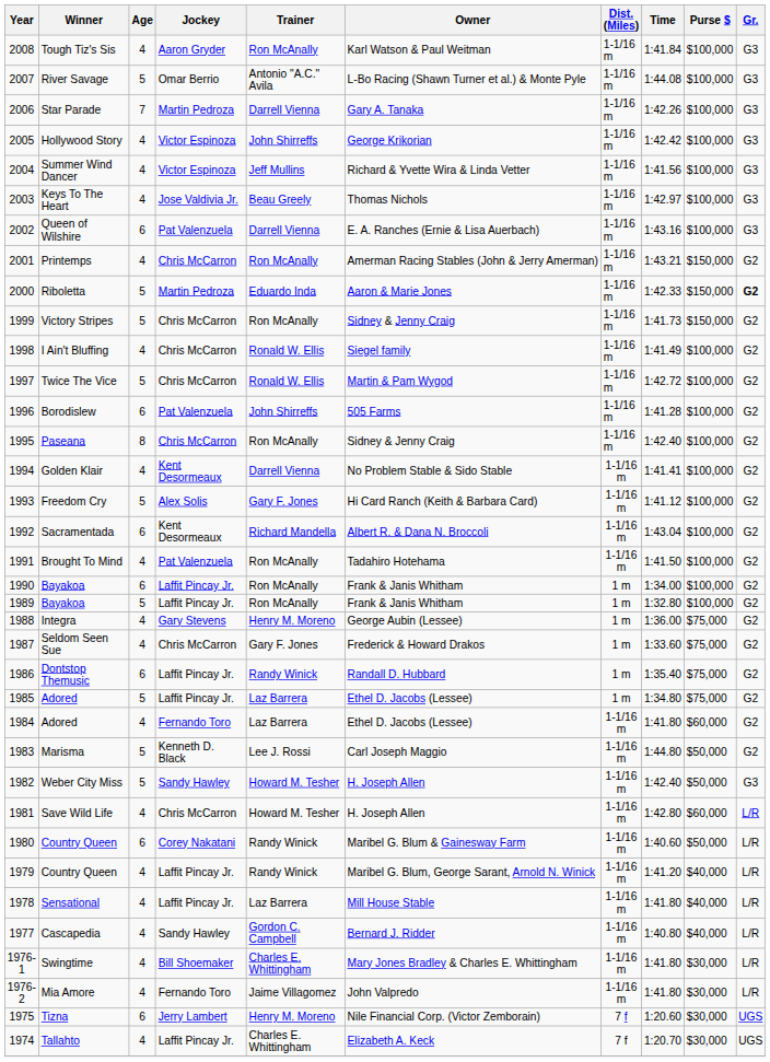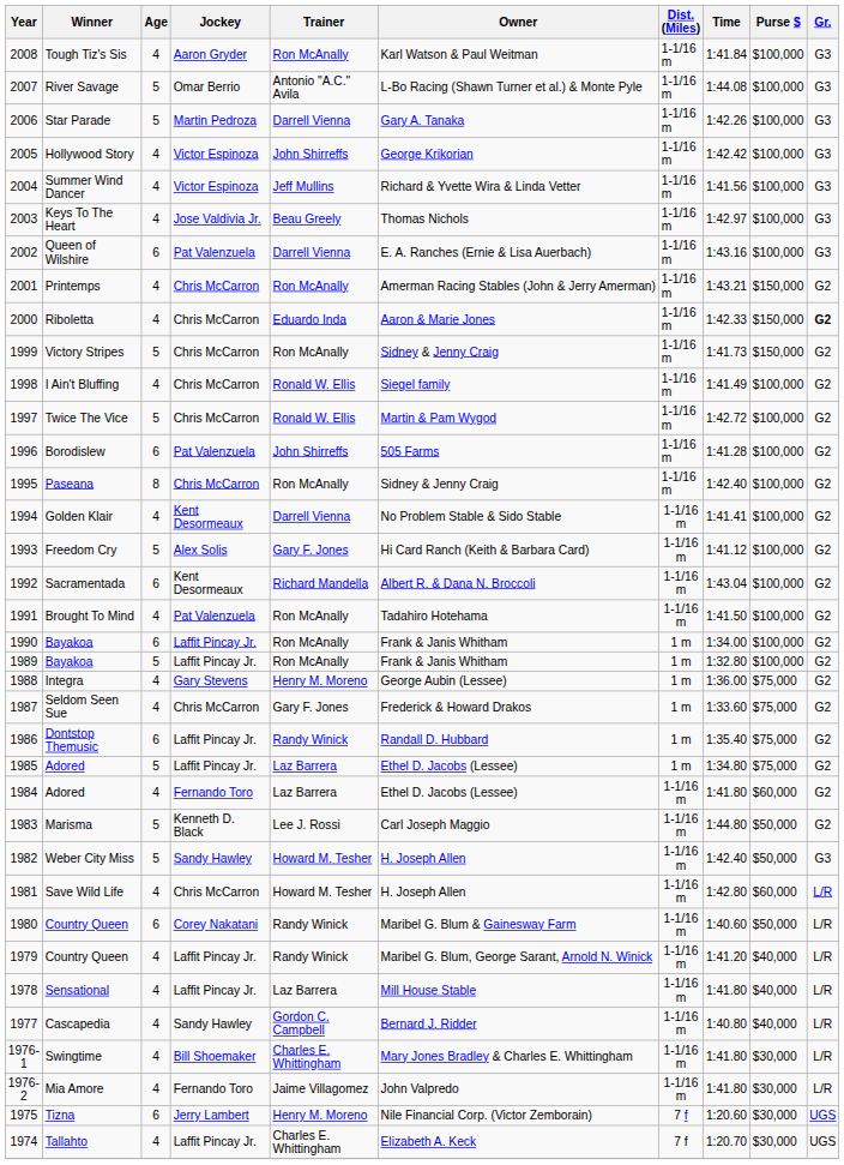 <table class="wikitable sortable" style="font-size:90%">
 <tr>
 <th style="width:30px">Year<br></th>
 <th style="width:110px">Winner<br></th>
 <th style="width:20px">Age<br></th>
 <th style="width:110px">Jockey<br></th>
 <th style="width:120px">Trainer<br></th>
 <th>Owner<br></th>
 <th style="width:35px"><a href='#'>Dist.</a><br> <span>(<a href='#'>Miles</a>)</span></th>
 <th style="width:25px">Time<br></th>
 <th style="width:25px">Purse <a href='#'>$</a></th>
 <th style="width:25px"><a href='#'>Gr.</a></th>
 </tr>
 <tr>
 <td align=center>2008</td>
 <td>Tough Tiz's Sis</td>
 <td align=center>4</td>
 <td><a href='#'>Aaron Gryder</a></td>
 <td><a href='#'>Ron McAnally</a></td>
 <td>Karl Watson & Paul Weitman</td>
 <td>1-1/16 m</td>
 <td>1:41.84</td>
 <td>$100,000</td>
 <td align=center>G3</td>
 </tr>
 <tr>
 <td align=center>2007</td>
 <td>River Savage</td>
 <td align=center>5</td>
 <td>Omar Berrio</td>
 <td>Antonio "A.C." Avila</td>
 <td>L-Bo Racing (Shawn Turner et al.) & Monte Pyle</td>
 <td>1-1/16 m</td>
 <td>1:44.08</td>
 <td>$100,000</td>
 <td align=center>G3</td>
 </tr>
 <tr>
 <td align=center>2006</td>
 <td>Star Parade</td>
-<td align=center>7</td>
+<td align=center>5</td>
 <td><a href='#'>Martin Pedroza</a></td>
 <td><a href='#'>Darrell Vienna</a></td>
 <td><a href='#'>Gary A. Tanaka</a></td>
 <td>1-1/16 m</td>
 <td>1:42.26</td>
 <td>$100,000</td>
 <td align=center>G3</td>
 </tr>
 <tr>
 <td align=center>2005</td>
 <td>Hollywood Story</td>
 <td align=center>4</td>
 <td><a href='#'>Victor Espinoza</a></td>
 <td><a href='#'>John Shirreffs</a></td>
 <td><a href='#'>George Krikorian</a></td>
 <td>1-1/16 m</td>
 <td>1:42.42</td>
 <td>$100,000</td>
 <td align=center>G3</td>
 </tr>
 <tr>
 <td align=center>2004</td>
 <td>Summer Wind Dancer</td>
 <td align=center>4</td>
 <td><a href='#'>Victor Espinoza</a></td>
 <td><a href='#'>Jeff Mullins</a></td>
 <td>Richard & Yvette Wira & Linda Vetter</td>
 <td>1-1/16 m</td>
 <td>1:41.56</td>
 <td>$100,000</td>
 <td align=center>G3</td>
 </tr>
 <tr>
 <td align=center>2003</td>
 <td>Keys To The Heart</td>
 <td align=center>4</td>
 <td><a href='#'>Jose Valdivia Jr.</a></td>
 <td><a href='#'>Beau Greely</a></td>
 <td>Thomas Nichols</td>
 <td>1-1/16 m</td>
 <td>1:42.97</td>
 <td>$100,000</td>
 <td align=center>G3</td>
 </tr>
 <tr>
 <td align=center>2002</td>
 <td>Queen of Wilshire</td>
 <td align=center>6</td>
 <td><a href='#'>Pat Valenzuela</a></td>
 <td><a href='#'>Darrell Vienna</a></td>
 <td>E. A. Ranches (Ernie & Lisa Auerbach)</td>
 <td>1-1/16 m</td>
 <td>1:43.16</td>
 <td>$100,000</td>
 <td align=center>G3</td>
 </tr>
 <tr>
 <td align=center>2001</td>
 <td>Printemps</td>
 <td align=center>4</td>
 <td><a href='#'>Chris McCarron</a></td>
 <td><a href='#'>Ron McAnally</a></td>
 <td>Amerman Racing Stables (John & Jerry Amerman)</td>
 <td>1-1/16 m</td>
 <td>1:43.21</td>
 <td>$150,000</td>
 <td align=center>G2</td>
 </tr>
 <tr>
 <td align=center>2000</td>
 <td>Riboletta</td>
-<td align=center>5</td>
-<td><a href='#'>Martin Pedroza</a></td>
+<td align=center>4</td>
+<td>Chris McCarron</td>
 <td><a href='#'>Eduardo Inda</a></td>
 <td><a href='#'>Aaron & Marie Jones</a></td>
 <td>1-1/16 m</td>
 <td>1:42.33</td>
 <td>$150,000</td>
 <td align=center><strong>G2</strong></td>
 </tr>
 <tr>
 <td align=center>1999</td>
 <td>Victory Stripes</td>
 <td align=center>5</td>
 <td>Chris McCarron</td>
 <td>Ron McAnally</td>
 <td><a href='#'>Sidney</a> & <a href='#'>Jenny Craig</a></td>
 <td>1-1/16 m</td>
 <td>1:41.73</td>
 <td>$150,000</td>
 <td align=center>G2</td>
 </tr>
 <tr>
 <td align=center>1998</td>
 <td>I Ain't Bluffing</td>
 <td align=center>4</td>
 <td>Chris McCarron</td>
 <td><a href='#'>Ronald W. Ellis</a></td>
 <td><a href='#'>Siegel family</a></td>
 <td>1-1/16 m</td>
 <td>1:41.49</td>
 <td>$100,000</td>
 <td align=center>G2</td>
 </tr>
 <tr>
 <td align=center>1997</td>
 <td>Twice The Vice</td>
 <td align=center>5</td>
 <td>Chris McCarron</td>
 <td><a href='#'>Ronald W. Ellis</a></td>
 <td><a href='#'>Martin & Pam Wygod</a></td>
 <td>1-1/16 m</td>
 <td>1:42.72</td>
 <td>$100,000</td>
 <td align=center>G2</td>
 </tr>
 <tr>
 <td align=center>1996</td>
 <td>Borodislew</td>
 <td align=center>6</td>
 <td><a href='#'>Pat Valenzuela</a></td>
 <td><a href='#'>John Shirreffs</a></td>
 <td><a href='#'>505 Farms</a></td>
 <td>1-1/16 m</td>
 <td>1:41.28</td>
 <td>$100,000</td>
 <td align=center>G2</td>
 </tr>
 <tr>
 <td align=center>1995</td>
 <td><a href='#'>Paseana</a></td>
 <td align=center>8</td>
 <td><a href='#'>Chris McCarron</a></td>
 <td>Ron McAnally</td>
 <td>Sidney & Jenny Craig</td>
 <td>1-1/16 m</td>
 <td>1:42.40</td>
 <td>$100,000</td>
 <td align=center>G2</td>
 </tr>
 <tr>
 <td align=center>1994</td>
 <td>Golden Klair</td>
 <td align=center>4</td>
 <td><a href='#'>Kent Desormeaux</a></td>
 <td><a href='#'>Darrell Vienna</a></td>
 <td>No Problem Stable & Sido Stable</td>
 <td align=center>1-1/16 m</td>
 <td align=center>1:41.41</td>
 <td>$100,000</td>
 <td align=center>G2</td>
 </tr>
 <tr>
 <td align=center>1993</td>
 <td>Freedom Cry</td>
 <td align=center>5</td>
 <td><a href='#'>Alex Solis</a></td>
 <td><a href='#'>Gary F. Jones</a></td>
 <td>Hi Card Ranch (Keith & Barbara Card)</td>
 <td align=center>1-1/16 m</td>
 <td align=center>1:41.12</td>
 <td>$100,000</td>
 <td align=center>G2</td>
 </tr>
 <tr>
 <td align=center>1992</td>
 <td>Sacramentada</td>
 <td align=center>6</td>
 <td>Kent Desormeaux</td>
 <td><a href='#'>Richard Mandella</a></td>
 <td><a href='#'>Albert R. & Dana N. Broccoli</a></td>
 <td align=center>1-1/16 m</td>
 <td align=center>1:43.04</td>
 <td>$100,000</td>
 <td align=center>G2</td>
 </tr>
 <tr>
 <td align=center>1991</td>
 <td>Brought To Mind</td>
 <td align=center>4</td>
 <td><a href='#'>Pat Valenzuela</a></td>
 <td>Ron McAnally</td>
 <td>Tadahiro Hotehama</td>
 <td align=center>1-1/16 m</td>
 <td align=center>1:41.50</td>
 <td>$100,000</td>
 <td align=center>G2</td>
 </tr>
 <tr>
 <td align=center>1990</td>
 <td><a href='#'>Bayakoa</a></td>
 <td align=center>6</td>
 <td><a href='#'>Laffit Pincay Jr.</a></td>
 <td>Ron McAnally</td>
 <td>Frank & Janis Whitham</td>
 <td align=center>1 m</td>
 <td align=center>1:34.00</td>
 <td>$100,000</td>
 <td align=center>G2</td>
 </tr>
 <tr>
 <td align=center>1989</td>
 <td><a href='#'>Bayakoa</a></td>
 <td align=center>5</td>
 <td>Laffit Pincay Jr.</td>
 <td>Ron McAnally</td>
 <td>Frank & Janis Whitham</td>
 <td align=center>1 m</td>
 <td align=center>1:32.80</td>
 <td>$100,000</td>
 <td align=center>G2</td>
 </tr>
 <tr>
 <td align=center>1988</td>
 <td>Integra</td>
 <td align=center>4</td>
 <td><a href='#'>Gary Stevens</a></td>
 <td><a href='#'>Henry M. Moreno</a></td>
 <td>George Aubin (Lessee)</td>
 <td align=center>1 m</td>
 <td align=center>1:36.00</td>
 <td>$75,000</td>
 <td align=center>G2</td>
 </tr>
 <tr>
 <td align=center>1987</td>
 <td>Seldom Seen Sue</td>
 <td align=center>4</td>
 <td>Chris McCarron</td>
 <td>Gary F. Jones</td>
 <td>Frederick & Howard Drakos</td>
 <td align=center>1 m</td>
 <td align=center>1:33.60</td>
 <td>$75,000</td>
 <td align=center>G2</td>
 </tr>
 <tr>
 <td align=center>1986</td>
 <td><a href='#'>Dontstop Themusic</a></td>
 <td align=center>6</td>
 <td>Laffit Pincay Jr.</td>
 <td><a href='#'>Randy Winick</a></td>
 <td><a href='#'>Randall D. Hubbard</a></td>
 <td align=center>1 m</td>
 <td align=center>1:35.40</td>
 <td>$75,000</td>
 <td align=center>G2</td>
 </tr>
 <tr>
 <td align=center>1985</td>
 <td><a href='#'>Adored</a></td>
 <td align=center>5</td>
 <td>Laffit Pincay Jr.</td>
 <td><a href='#'>Laz Barrera</a></td>
 <td><a href='#'>Ethel D. Jacobs</a> (Lessee)</td>
 <td align=center>1 m</td>
 <td align=center>1:34.80</td>
 <td>$75,000</td>
 <td align=center>G2</td>
 </tr>
 <tr>
 <td align=center>1984</td>
 <td>Adored</td>
 <td align=center>4</td>
 <td><a href='#'>Fernando Toro</a></td>
 <td>Laz Barrera</td>
 <td>Ethel D. Jacobs (Lessee)</td>
 <td align=center>1-1/16 m</td>
 <td align=center>1:41.80</td>
 <td>$60,000</td>
 <td align=center>G2</td>
 </tr>
 <tr>
 <td align=center>1983</td>
 <td>Marisma</td>
 <td align=center>5</td>
 <td>Kenneth D. Black</td>
 <td>Lee J. Rossi</td>
 <td>Carl Joseph Maggio</td>
 <td align=center>1-1/16 m</td>
 <td align=center>1:44.80</td>
 <td>$50,000</td>
 <td align=center>G2</td>
 </tr>
 <tr>
 <td align=center>1982</td>
 <td>Weber City Miss</td>
 <td align=center>5</td>
 <td><a href='#'>Sandy Hawley</a></td>
 <td><a href='#'>Howard M. Tesher</a></td>
 <td><a href='#'>H. Joseph Allen</a></td>
 <td align=center>1-1/16 m</td>
 <td align=center>1:42.40</td>
 <td>$50,000</td>
 <td align=center>G3</td>
 </tr>
 <tr>
 <td align=center>1981</td>
 <td>Save Wild Life</td>
 <td align=center>4</td>
 <td>Chris McCarron</td>
 <td>Howard M. Tesher</td>
 <td>H. Joseph Allen</td>
 <td align=center>1-1/16 m</td>
 <td align=center>1:42.80</td>
 <td>$60,000</td>
 <td align=center><a href='#'>L/R</a></td>
 </tr>
 <tr>
 <td align=center>1980</td>
 <td><a href='#'>Country Queen</a></td>
 <td align=center>6</td>
 <td><a href='#'>Corey Nakatani</a></td>
 <td>Randy Winick</td>
 <td>Maribel G. Blum & <a href='#'>Gainesway Farm</a></td>
 <td align=center>1-1/16 m</td>
 <td align=center>1:40.60</td>
 <td>$50,000</td>
 <td align=center>L/R</td>
 </tr>
 <tr>
 <td align=center>1979</td>
 <td>Country Queen</td>
 <td align=center>4</td>
 <td>Laffit Pincay Jr.</td>
 <td>Randy Winick</td>
 <td>Maribel G. Blum, George Sarant, <a href='#'>Arnold N. Winick</a></td>
 <td align=center>1-1/16 m</td>
 <td align=center>1:41.20</td>
 <td>$40,000</td>
 <td align=center>L/R</td>
 </tr>
 <tr>
 <td align=center>1978</td>
 <td><a href='#'>Sensational</a></td>
 <td align=center>4</td>
 <td>Laffit Pincay Jr.</td>
 <td>Laz Barrera</td>
 <td><a href='#'>Mill House Stable</a></td>
 <td align=center>1-1/16 m</td>
 <td align=center>1:41.80</td>
 <td>$40,000</td>
 <td align=center>L/R</td>
 </tr>
 <tr>
 <td align=center>1977</td>
 <td>Cascapedia</td>
 <td align=center>4</td>
 <td>Sandy Hawley</td>
 <td><a href='#'>Gordon C. Campbell</a></td>
 <td><a href='#'>Bernard J. Ridder</a></td>
 <td align=center>1-1/16 m</td>
 <td align=center>1:40.80</td>
 <td>$40,000</td>
 <td align=center>L/R</td>
 </tr>
 <tr>
 <td align=center>1976-1</td>
 <td>Swingtime</td>
 <td align=center>4</td>
 <td><a href='#'>Bill Shoemaker</a></td>
 <td><a href='#'>Charles E. Whittingham</a></td>
 <td><a href='#'>Mary Jones Bradley</a> & Charles E. Whittingham</td>
 <td align=center>1-1/16 m</td>
 <td align=center>1:41.80</td>
 <td>$30,000</td>
 <td align=center>L/R</td>
 </tr>
 <tr>
 <td align=center>1976-2</td>
 <td>Mia Amore</td>
 <td align=center>4</td>
 <td>Fernando Toro</td>
 <td>Jaime Villagomez</td>
 <td>John Valpredo</td>
 <td align=center>1-1/16 m</td>
 <td align=center>1:41.80</td>
 <td>$30,000</td>
 <td align=center>L/R</td>
 </tr>
 <tr>
 <td align=center>1975</td>
 <td><a href='#'>Tizna</a></td>
 <td align=center>6</td>
 <td><a href='#'>Jerry Lambert</a></td>
 <td><a href='#'>Henry M. Moreno</a></td>
 <td>Nile Financial Corp. (Victor Zemborain)</td>
 <td align=center>7 <a href='#'>f</a></td>
 <td align=center>1:20.60</td>
 <td>$30,000</td>
 <td align=center><a href='#'>UGS</a></td>
 </tr>
 <tr>
 <td align=center>1974</td>
 <td><a href='#'>Tallahto</a></td>
 <td align=center>4</td>
 <td>Laffit Pincay Jr.</td>
 <td>Charles E. Whittingham</td>
 <td><a href='#'>Elizabeth A. Keck</a></td>
 <td align=center>7 f</td>
 <td align=center>1:20.70</td>
 <td>$30,000</td>
 <td align=center>UGS</td>
 </tr>
 <tr>
 </tr>
 </table>
